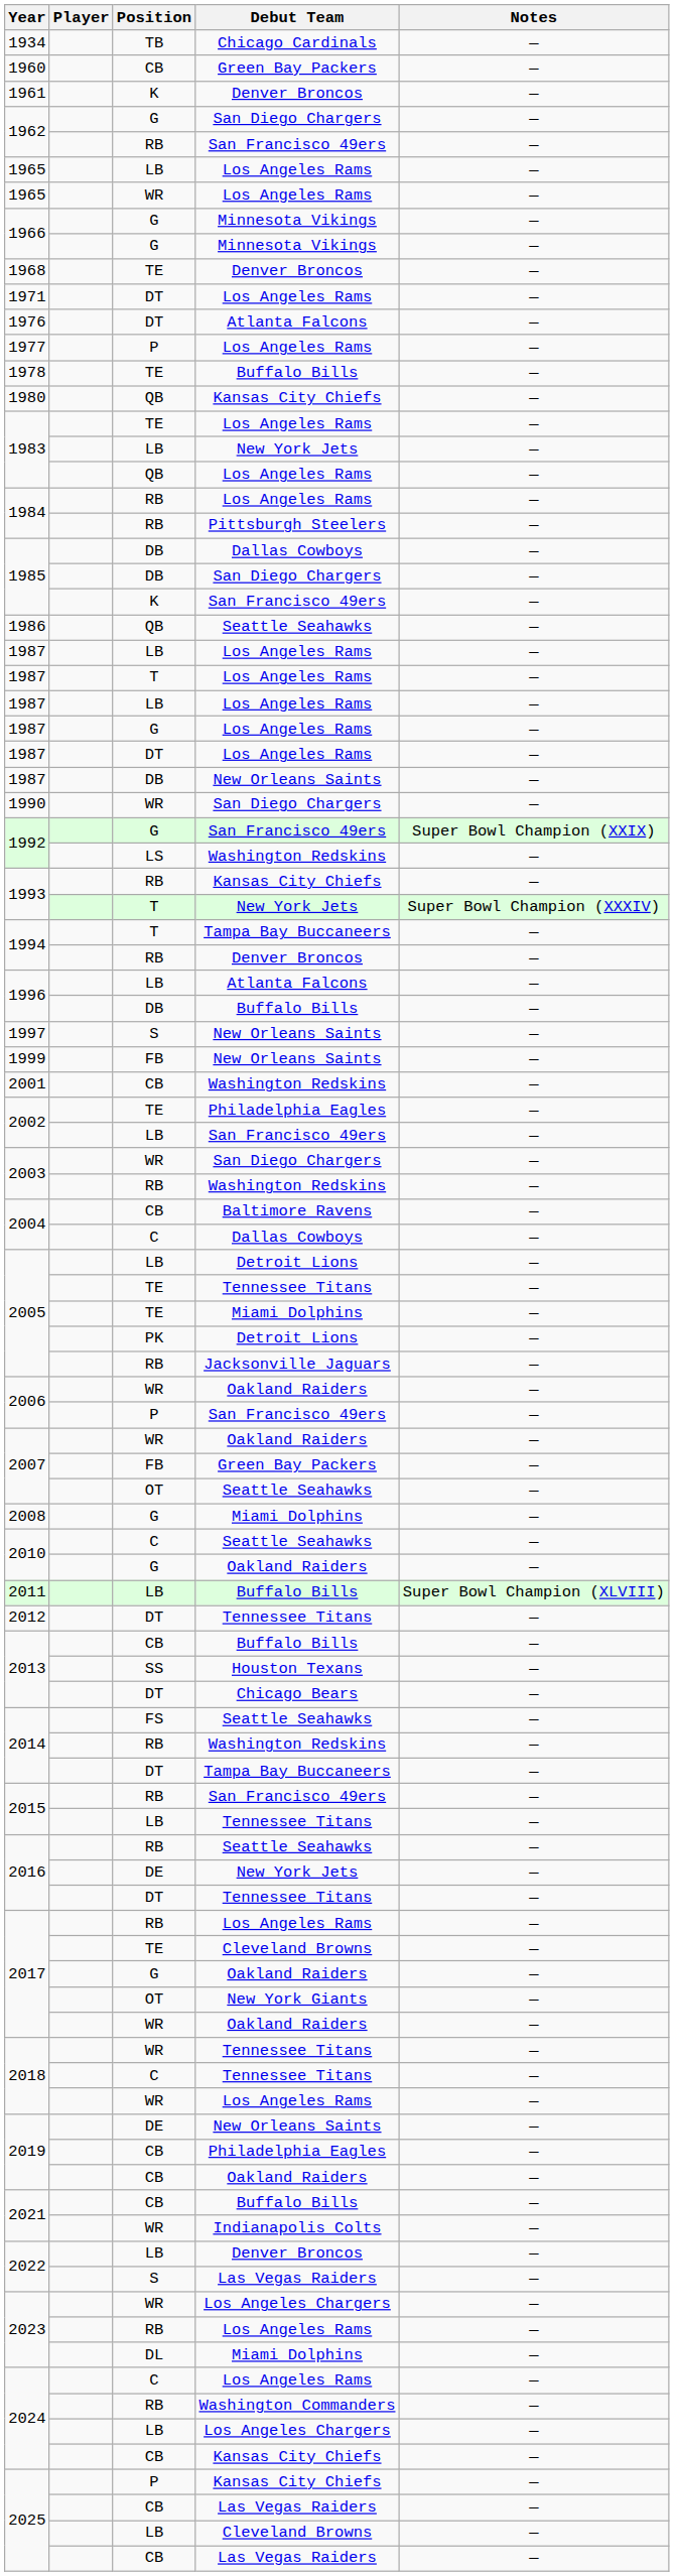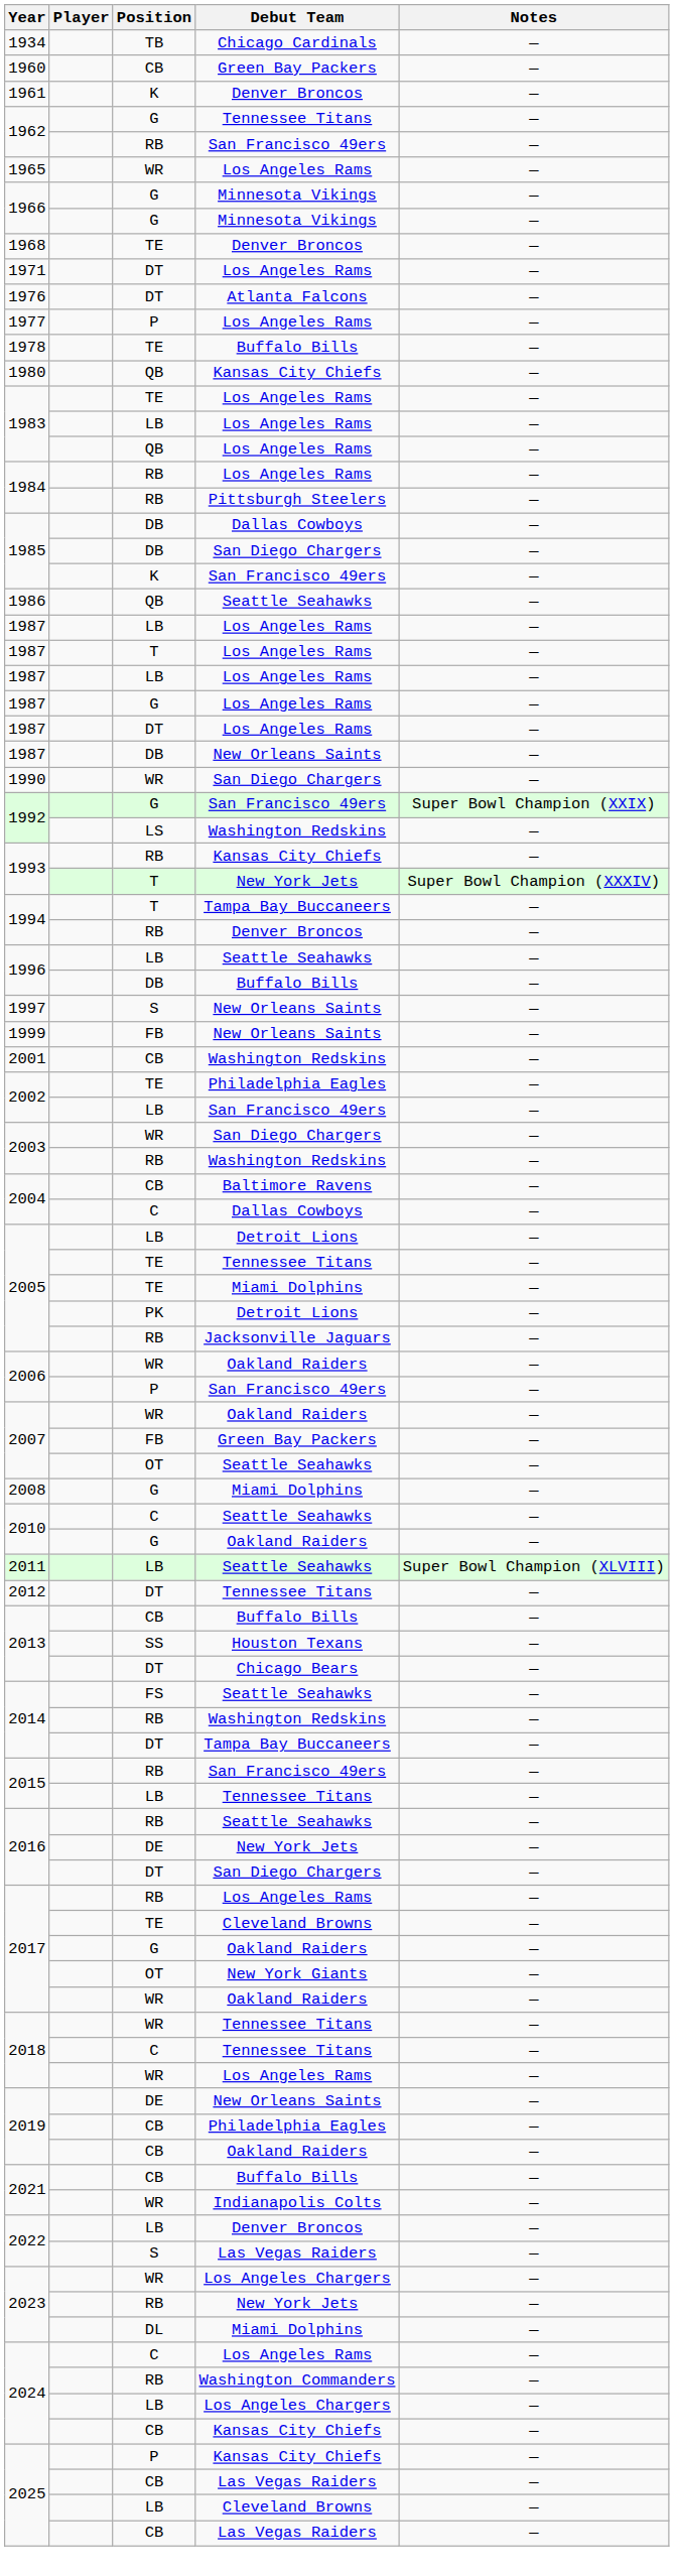 <table class="wikitable sortable" style="text-align: center;">
 <tr>
 <th>Year</th>
 <th>Player</th>
 <th>Position</th>
 <th>Debut Team</th>
 <th>Notes</th>
 </tr>
 <tr>
 <td align="center">1934</td>
 <td align="center"></td>
 <td align="center">TB</td>
 <td align="center"><a href='#'>Chicago Cardinals</a></td>
 <td align="center">—</td>
 </tr>
 <tr>
 <td align="center">1960</td>
 <td align="center"></td>
 <td align="center">CB</td>
 <td align="center"><a href='#'>Green Bay Packers</a></td>
 <td align="center">—</td>
 </tr>
 <tr>
 <td align="center">1961</td>
 <td align="center"></td>
 <td align="center">K</td>
 <td align="center"><a href='#'>Denver Broncos</a></td>
 <td align="center">—</td>
 </tr>
 <tr>
 <td rowspan="2">1962</td>
 <td align="center"></td>
 <td align="center">G</td>
-<td align="center"><a href='#'>San Diego Chargers</a></td>
+<td align="center"><a href='#'>Tennessee Titans</a></td>
 <td align="center">—</td>
 </tr>
 <tr>
 <td align="center"></td>
 <td align="center">RB</td>
 <td align="center"><a href='#'>San Francisco 49ers</a></td>
-<td align="center">—</td>
-</tr>
-<tr>
-<td align="center">1965</td>
-<td align="center"></td>
-<td align="center">LB</td>
-<td align="center"><a href='#'>Los Angeles Rams</a></td>
 <td align="center">—</td>
 </tr>
 <tr>
 <td align="center">1965</td>
 <td align="center"></td>
 <td align="center">WR</td>
 <td align="center"><a href='#'>Los Angeles Rams</a></td>
 <td align="center">—</td>
 </tr>
 <tr>
 <td rowspan="2">1966</td>
 <td align="center"></td>
 <td align="center">G</td>
 <td align="center"><a href='#'>Minnesota Vikings</a></td>
 <td align="center">—</td>
 </tr>
 <tr>
 <td align="center"></td>
 <td align="center">G</td>
 <td align="center"><a href='#'>Minnesota Vikings</a></td>
 <td align="center">—</td>
 </tr>
 <tr>
 <td align="center">1968</td>
 <td align="center"></td>
 <td align="center">TE</td>
 <td align="center"><a href='#'>Denver Broncos</a></td>
 <td align="center">—</td>
 </tr>
 <tr>
 <td align="center">1971</td>
 <td align="center"></td>
 <td align="center">DT</td>
 <td align="center"><a href='#'>Los Angeles Rams</a></td>
 <td align="center">—</td>
 </tr>
 <tr>
 <td align="center">1976</td>
 <td align="center"></td>
 <td align="center">DT</td>
 <td align="center"><a href='#'>Atlanta Falcons</a></td>
 <td align="center">—</td>
 </tr>
 <tr>
 <td align="center">1977</td>
 <td align="center"></td>
 <td align="center">P</td>
 <td align="center"><a href='#'>Los Angeles Rams</a></td>
 <td align="center">—</td>
 </tr>
 <tr>
 <td align="center">1978</td>
 <td align="center"></td>
 <td align="center">TE</td>
 <td align="center"><a href='#'>Buffalo Bills</a></td>
 <td align="center">—</td>
 </tr>
 <tr>
 <td align="center">1980</td>
 <td align="center"></td>
 <td align="center">QB</td>
 <td align="center"><a href='#'>Kansas City Chiefs</a></td>
 <td align="center">—</td>
 </tr>
 <tr>
 <td rowspan="3">1983</td>
 <td align="center"></td>
 <td align="center">TE</td>
 <td align="center"><a href='#'>Los Angeles Rams</a></td>
 <td align="center">—</td>
 </tr>
 <tr>
 <td align="center"></td>
 <td align="center">LB</td>
-<td align="center"><a href='#'>New York Jets</a></td>
+<td align="center"><a href='#'>Los Angeles Rams</a></td>
 <td align="center">—</td>
 </tr>
 <tr>
 <td align="center"></td>
 <td align="center">QB</td>
 <td align="center"><a href='#'>Los Angeles Rams</a></td>
 <td align="center">—</td>
 </tr>
 <tr>
 <td rowspan="2">1984</td>
 <td align="center"></td>
 <td align="center">RB</td>
 <td align="center"><a href='#'>Los Angeles Rams</a></td>
 <td align="center">—</td>
 </tr>
 <tr>
 <td align="center"></td>
 <td align="center">RB</td>
 <td align="center"><a href='#'>Pittsburgh Steelers</a></td>
 <td align="center">—</td>
 </tr>
 <tr>
 <td rowspan="3">1985</td>
 <td align="center"></td>
 <td align="center">DB</td>
 <td align="center"><a href='#'>Dallas Cowboys</a></td>
 <td align="center">—</td>
 </tr>
 <tr>
 <td align="center"></td>
 <td align="center">DB</td>
 <td align="center"><a href='#'>San Diego Chargers</a></td>
 <td align="center">—</td>
 </tr>
 <tr>
 <td align="center"></td>
 <td align="center">K</td>
 <td align="center"><a href='#'>San Francisco 49ers</a></td>
 <td align="center">—</td>
 </tr>
 <tr>
 <td align="center">1986</td>
 <td align="center"></td>
 <td align="center">QB</td>
 <td align="center"><a href='#'>Seattle Seahawks</a></td>
 <td align="center">—</td>
 </tr>
 <tr>
 <td align="center">1987</td>
 <td align="center"></td>
 <td align="center">LB</td>
 <td align="center"><a href='#'>Los Angeles Rams</a></td>
 <td align="center">—</td>
 </tr>
 <tr>
 <td align="center">1987</td>
 <td align="center"></td>
 <td align="center">T</td>
 <td align="center"><a href='#'>Los Angeles Rams</a></td>
 <td align="center">—</td>
 </tr>
 <tr>
 <td align="center">1987</td>
 <td align="center"></td>
 <td align="center">LB</td>
 <td align="center"><a href='#'>Los Angeles Rams</a></td>
 <td align="center">—</td>
 </tr>
 <tr>
 <td align="center">1987</td>
 <td align="center"></td>
 <td align="center">G</td>
 <td align="center"><a href='#'>Los Angeles Rams</a></td>
 <td align="center">—</td>
 </tr>
 <tr>
 <td align="center">1987</td>
 <td align="center"></td>
 <td align="center">DT</td>
 <td align="center"><a href='#'>Los Angeles Rams</a></td>
 <td align="center">—</td>
 </tr>
 <tr>
 <td align="center">1987</td>
 <td align="center"></td>
 <td align="center">DB</td>
 <td align="center"><a href='#'>New Orleans Saints</a></td>
 <td align="center">—</td>
 </tr>
 <tr>
 <td align="center">1990</td>
 <td align="center"></td>
 <td align="center">WR</td>
 <td align="center"><a href='#'>San Diego Chargers</a></td>
 <td align="center">—</td>
 </tr>
 <tr bgcolor="#DDFFDD">
 <td rowspan="2">1992</td>
 <td align="center"></td>
 <td align="center">G</td>
 <td align="center"><a href='#'>San Francisco 49ers</a></td>
 <td>Super Bowl Champion (<a href='#'>XXIX</a>)</td>
 </tr>
 <tr>
 <td align="center"></td>
 <td align="center">LS</td>
 <td align="center"><a href='#'>Washington Redskins</a></td>
 <td align="center">—</td>
 </tr>
 <tr>
 <td rowspan="2">1993</td>
 <td align="center"></td>
 <td align="center">RB</td>
 <td align="center"><a href='#'>Kansas City Chiefs</a></td>
 <td align="center">—</td>
 </tr>
 <tr bgcolor="#DDFFDD">
 <td align="center"></td>
 <td align="center">T</td>
 <td align="center"><a href='#'>New York Jets</a></td>
 <td>Super Bowl Champion (<a href='#'>XXXIV</a>)</td>
 </tr>
 <tr>
 <td rowspan="2">1994</td>
 <td align="center"></td>
 <td align="center">T</td>
 <td align="center"><a href='#'>Tampa Bay Buccaneers</a></td>
 <td align="center">—</td>
 </tr>
 <tr>
 <td align="center"></td>
 <td align="center">RB</td>
 <td align="center"><a href='#'>Denver Broncos</a></td>
 <td align="center">—</td>
 </tr>
 <tr>
 <td rowspan="2">1996</td>
 <td align="center"></td>
 <td align="center">LB</td>
-<td align="center"><a href='#'>Atlanta Falcons</a></td>
+<td align="center"><a href='#'>Seattle Seahawks</a></td>
 <td align="center">—</td>
 </tr>
 <tr>
 <td align="center"></td>
 <td align="center">DB</td>
 <td align="center"><a href='#'>Buffalo Bills</a></td>
 <td align="center">—</td>
 </tr>
 <tr>
 <td align="center">1997</td>
 <td align="center"></td>
 <td align="center">S</td>
 <td align="center"><a href='#'>New Orleans Saints</a></td>
 <td align="center">—</td>
 </tr>
 <tr>
 <td align="center">1999</td>
 <td align="center"></td>
 <td align="center">FB</td>
 <td align="center"><a href='#'>New Orleans Saints</a></td>
 <td align="center">—</td>
 </tr>
 <tr>
 <td align="center">2001</td>
 <td align="center"></td>
 <td align="center">CB</td>
 <td align="center"><a href='#'>Washington Redskins</a></td>
 <td align="center">—</td>
 </tr>
 <tr>
 <td rowspan="2">2002</td>
 <td align="center"></td>
 <td align="center">TE</td>
 <td align="center"><a href='#'>Philadelphia Eagles</a></td>
 <td align="center">—</td>
 </tr>
 <tr>
 <td align="center"></td>
 <td align="center">LB</td>
 <td align="center"><a href='#'>San Francisco 49ers</a></td>
 <td align="center">—</td>
 </tr>
 <tr>
 <td rowspan="2">2003</td>
 <td align="center"></td>
 <td align="center">WR</td>
 <td align="center"><a href='#'>San Diego Chargers</a></td>
 <td align="center">—</td>
 </tr>
 <tr>
 <td align="center"></td>
 <td align="center">RB</td>
 <td align="center"><a href='#'>Washington Redskins</a></td>
 <td align="center">—</td>
 </tr>
 <tr>
 <td rowspan="2">2004</td>
 <td align="center"></td>
 <td align="center">CB</td>
 <td align="center"><a href='#'>Baltimore Ravens</a></td>
 <td align="center">—</td>
 </tr>
 <tr>
 <td align="center"></td>
 <td align="center">C</td>
 <td align="center"><a href='#'>Dallas Cowboys</a></td>
 <td align="center">—</td>
 </tr>
 <tr>
 <td rowspan="5">2005</td>
 <td align="center"></td>
 <td align="center">LB</td>
 <td align="center"><a href='#'>Detroit Lions</a></td>
 <td align="center">—</td>
 </tr>
 <tr>
 <td align="center"></td>
 <td align="center">TE</td>
 <td align="center"><a href='#'>Tennessee Titans</a></td>
 <td align="center">—</td>
 </tr>
 <tr>
 <td align="center"></td>
 <td align="center">TE</td>
 <td align="center"><a href='#'>Miami Dolphins</a></td>
 <td align="center">—</td>
 </tr>
 <tr>
 <td align="center"></td>
 <td align="center">PK</td>
 <td align="center"><a href='#'>Detroit Lions</a></td>
 <td align="center">—</td>
 </tr>
 <tr>
 <td align="center"></td>
 <td align="center">RB</td>
 <td align="center"><a href='#'>Jacksonville Jaguars</a></td>
 <td align="center">—</td>
 </tr>
 <tr>
 <td rowspan="2">2006</td>
 <td align="center"></td>
 <td align="center">WR</td>
 <td align="center"><a href='#'>Oakland Raiders</a></td>
 <td align="center">—</td>
 </tr>
 <tr>
 <td align="center"></td>
 <td align="center">P</td>
 <td align="center"><a href='#'>San Francisco 49ers</a></td>
 <td align="center">—</td>
 </tr>
 <tr>
 <td rowspan="3">2007</td>
 <td align="center"></td>
 <td align="center">WR</td>
 <td align="center"><a href='#'>Oakland Raiders</a></td>
 <td align="center">—</td>
 </tr>
 <tr>
 <td align="center"></td>
 <td align="center">FB</td>
 <td align="center"><a href='#'>Green Bay Packers</a></td>
 <td align="center">—</td>
 </tr>
 <tr>
 <td align="center"></td>
 <td align="center">OT</td>
 <td align="center"><a href='#'>Seattle Seahawks</a></td>
 <td align="center">—</td>
 </tr>
 <tr>
 <td align="center">2008</td>
 <td align="center"></td>
 <td align="center">G</td>
 <td align="center"><a href='#'>Miami Dolphins</a></td>
 <td align="center">—</td>
 </tr>
 <tr>
 <td rowspan="2">2010</td>
 <td align="center"></td>
 <td align="center">C</td>
 <td align="center"><a href='#'>Seattle Seahawks</a></td>
 <td align="center">—</td>
 </tr>
 <tr>
 <td align="center"></td>
 <td align="center">G</td>
 <td align="center"><a href='#'>Oakland Raiders</a></td>
 <td align="center">—</td>
 </tr>
 <tr bgcolor="#DDFFDD">
 <td align="center">2011</td>
 <td align="center"></td>
 <td align="center">LB</td>
-<td align="center"><a href='#'>Buffalo Bills</a></td>
+<td align="center"><a href='#'>Seattle Seahawks</a></td>
 <td>Super Bowl Champion (<a href='#'>XLVIII</a>)</td>
 </tr>
 <tr>
 <td align="center">2012</td>
 <td align="center"></td>
 <td align="center">DT</td>
 <td align="center"><a href='#'>Tennessee Titans</a></td>
 <td align="center">—</td>
 </tr>
 <tr>
 <td rowspan="3">2013</td>
 <td align="center"></td>
 <td align="center">CB</td>
 <td align="center"><a href='#'>Buffalo Bills</a></td>
 <td align="center">—</td>
 </tr>
 <tr>
 <td align="center"></td>
 <td align="center">SS</td>
 <td align="center"><a href='#'>Houston Texans</a></td>
 <td align="center">—</td>
 </tr>
 <tr>
 <td align="center"></td>
 <td align="center">DT</td>
 <td align="center"><a href='#'>Chicago Bears</a></td>
 <td align="center">—</td>
 </tr>
 <tr>
 <td rowspan="3">2014</td>
 <td align="center"></td>
 <td align="center">FS</td>
 <td align="center"><a href='#'>Seattle Seahawks</a></td>
 <td align="center">—</td>
 </tr>
 <tr>
 <td align="center"></td>
 <td align="center">RB</td>
 <td align="center"><a href='#'>Washington Redskins</a></td>
 <td align="center">—</td>
 </tr>
 <tr>
 <td align="center"></td>
 <td align="center">DT</td>
 <td align="center"><a href='#'>Tampa Bay Buccaneers</a></td>
 <td align="center">—</td>
 </tr>
 <tr>
 <td rowspan="2">2015</td>
 <td align="center"></td>
 <td align="center">RB</td>
 <td align="center"><a href='#'>San Francisco 49ers</a></td>
 <td align="center">—</td>
 </tr>
 <tr>
 <td align="center"></td>
 <td align="center">LB</td>
 <td align="center"><a href='#'>Tennessee Titans</a></td>
 <td align="center">—</td>
 </tr>
 <tr>
 <td rowspan="3">2016</td>
 <td align="center"></td>
 <td align="center">RB</td>
 <td align="center"><a href='#'>Seattle Seahawks</a></td>
 <td align="center">—</td>
 </tr>
 <tr>
 <td align="center"></td>
 <td align="center">DE</td>
 <td align="center"><a href='#'>New York Jets</a></td>
 <td align="center">—</td>
 </tr>
 <tr>
 <td align="center"></td>
 <td align="center">DT</td>
-<td align="center"><a href='#'>Tennessee Titans</a></td>
+<td align="center"><a href='#'>San Diego Chargers</a></td>
 <td align="center">—</td>
 </tr>
 <tr>
 <td rowspan="5">2017</td>
 <td align="center"></td>
 <td align="center">RB</td>
 <td align="center"><a href='#'>Los Angeles Rams</a></td>
 <td align="center">—</td>
 </tr>
 <tr>
 <td align="center"></td>
 <td align="center">TE</td>
 <td align="center"><a href='#'>Cleveland Browns</a></td>
 <td align="center">—</td>
 </tr>
 <tr>
 <td align="center"></td>
 <td align="center">G</td>
 <td align="center"><a href='#'>Oakland Raiders</a></td>
 <td align="center">—</td>
 </tr>
 <tr>
 <td align="center"></td>
 <td align="center">OT</td>
 <td align="center"><a href='#'>New York Giants</a></td>
 <td align="center">—</td>
 </tr>
 <tr>
 <td align="center"></td>
 <td align="center">WR</td>
 <td align="center"><a href='#'>Oakland Raiders</a></td>
 <td align="center">—</td>
 </tr>
 <tr>
 <td rowspan="3">2018</td>
 <td align="center"></td>
 <td align="center">WR</td>
 <td align="center"><a href='#'>Tennessee Titans</a></td>
 <td align="center">—</td>
 </tr>
 <tr>
 <td align="center"></td>
 <td align="center">C</td>
 <td align="center"><a href='#'>Tennessee Titans</a></td>
 <td align="center">—</td>
 </tr>
 <tr>
 <td align="center"></td>
 <td align="center">WR</td>
 <td align="center"><a href='#'>Los Angeles Rams</a></td>
 <td align="center">—</td>
 </tr>
 <tr>
 <td rowspan="3">2019</td>
 <td align="center"></td>
 <td align="center">DE</td>
 <td align="center"><a href='#'>New Orleans Saints</a></td>
 <td align="center">—</td>
 </tr>
 <tr>
 <td align="center"></td>
 <td align="center">CB</td>
 <td align="center"><a href='#'>Philadelphia Eagles</a></td>
 <td align="center">—</td>
 </tr>
 <tr>
 <td align="center"></td>
 <td align="center">CB</td>
 <td align="center"><a href='#'>Oakland Raiders</a></td>
 <td align="center">—</td>
 </tr>
 <tr>
 <td rowspan="2">2021</td>
 <td align="center"></td>
 <td align="center">CB</td>
 <td align="center"><a href='#'>Buffalo Bills</a></td>
 <td align="center">—</td>
 </tr>
 <tr>
 <td align="center"></td>
 <td align="center">WR</td>
 <td align="center"><a href='#'>Indianapolis Colts</a></td>
 <td align="center">—</td>
 </tr>
 <tr>
 <td rowspan="2">2022</td>
 <td align="center"></td>
 <td align="center">LB</td>
 <td align="center"><a href='#'>Denver Broncos</a></td>
 <td align="center">—</td>
 </tr>
 <tr>
 <td align="center"></td>
 <td align="center">S</td>
 <td align="center"><a href='#'>Las Vegas Raiders</a></td>
 <td align="center">—</td>
 </tr>
 <tr>
 <td rowspan="3">2023</td>
 <td align="center"></td>
 <td align="center">WR</td>
 <td align="center"><a href='#'>Los Angeles Chargers</a></td>
 <td align="center">—</td>
 </tr>
 <tr>
 <td align="center"></td>
 <td align="center">RB</td>
-<td align="center"><a href='#'>Los Angeles Rams</a></td>
+<td align="center"><a href='#'>New York Jets</a></td>
 <td align="center">—</td>
 </tr>
 <tr>
 <td align="center"></td>
 <td align="center">DL</td>
 <td align="center"><a href='#'>Miami Dolphins</a></td>
 <td align="center">—</td>
 </tr>
 <tr>
 <td rowspan="4">2024</td>
 <td align="center"></td>
 <td align="center">C</td>
 <td align="center"><a href='#'>Los Angeles Rams</a></td>
 <td align="center">—</td>
 </tr>
 <tr>
 <td align="center"></td>
 <td align="center">RB</td>
 <td align="center"><a href='#'>Washington Commanders</a></td>
 <td align="center">—</td>
 </tr>
 <tr>
 <td align="center"></td>
 <td align="center">LB</td>
 <td align="center"><a href='#'>Los Angeles Chargers</a></td>
 <td align="center">—</td>
 </tr>
 <tr>
 <td align="center"></td>
 <td align="center">CB</td>
 <td align="center"><a href='#'>Kansas City Chiefs</a></td>
 <td align="center">—</td>
 </tr>
 <tr>
 <td rowspan="4">2025</td>
 <td align="center"></td>
 <td align="center">P</td>
 <td align="center"><a href='#'>Kansas City Chiefs</a></td>
 <td align="center">—</td>
 </tr>
 <tr>
 <td align="center"></td>
 <td align="center">CB</td>
 <td align="center"><a href='#'>Las Vegas Raiders</a></td>
 <td align="center">—</td>
 </tr>
 <tr>
 <td align="center"></td>
 <td align="center">LB</td>
 <td align="center"><a href='#'>Cleveland Browns</a></td>
 <td align="center">—</td>
 </tr>
 <tr>
 <td align="center"></td>
 <td align="center">CB</td>
 <td align="center"><a href='#'>Las Vegas Raiders</a></td>
 <td align="center">—</td>
 </tr>
 </table>
